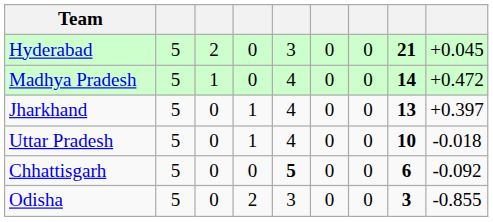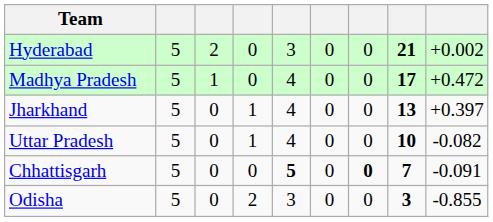 <table class="wikitable" style="text-align:center">
 <tr>
 <th style="width:120px">Team</th>
 <th style="width:25px"></th>
 <th style="width:25px"></th>
 <th style="width:25px"></th>
 <th style="width:25px"></th>
 <th style="width:25px"></th>
 <th style="width:25px"></th>
 <th style="width:25px"></th>
 <th style="width:40px;"></th>
 </tr>
 <tr style="background:#cfc;">
 <td style="text-align:left"><a href='#'>Hyderabad</a></td>
 <td>5</td>
 <td>2</td>
 <td>0</td>
 <td>3</td>
 <td>0</td>
 <td>0</td>
 <td><strong>21</strong></td>
-<td>+0.045</td>
+<td>+0.002</td>
 </tr>
 <tr style="background:#cfc;">
 <td style="text-align:left"><a href='#'>Madhya Pradesh</a></td>
 <td>5</td>
 <td>1</td>
 <td>0</td>
 <td>4</td>
 <td>0</td>
 <td>0</td>
-<td><strong>14</strong></td>
+<td><strong>17</strong></td>
 <td>+0.472</td>
 </tr>
 <tr>
 <td style="text-align:left"><a href='#'>Jharkhand</a></td>
 <td>5</td>
 <td>0</td>
 <td>1</td>
 <td>4</td>
 <td>0</td>
 <td>0</td>
 <td><strong>13</strong></td>
 <td>+0.397</td>
 </tr>
 <tr>
 <td style="text-align:left"><a href='#'>Uttar Pradesh</a></td>
 <td>5</td>
 <td>0</td>
 <td>1</td>
 <td>4</td>
 <td>0</td>
 <td>0</td>
 <td><strong>10</strong></td>
-<td>-0.018</td>
+<td>-0.082</td>
 </tr>
 <tr>
 <td style="text-align:left"><a href='#'>Chhattisgarh</a></td>
 <td>5</td>
 <td>0</td>
 <td>0</td>
 <td><strong>5</strong></td>
 <td>0</td>
-<td>0</td>
-<td><strong>6</strong></td>
-<td>-0.092</td>
+<td><strong>0</strong></td>
+<td><strong>7</strong></td>
+<td>-0.091</td>
 </tr>
 <tr>
 <td style="text-align:left"><a href='#'>Odisha</a></td>
 <td>5</td>
 <td>0</td>
 <td>2</td>
 <td>3</td>
 <td>0</td>
 <td>0</td>
 <td><strong>3</strong></td>
 <td>-0.855</td>
 </tr>
 </table>
